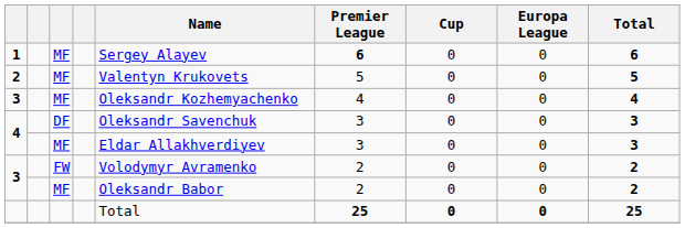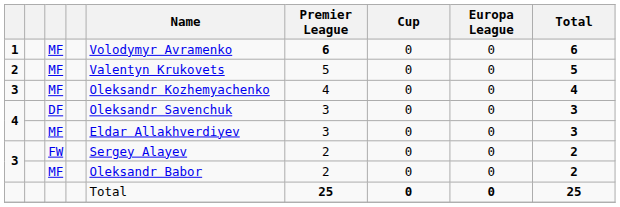 <table class="wikitable" style="text-align:center">
 <tr>
 <th width=15></th>
 <th width=15></th>
 <th width=15></th>
 <th width=15></th>
 <th width=200>Name</th>
 <th width=80><strong>Premier League</strong></th>
 <th width=80><strong>Cup</strong></th>
 <th width=80><strong>Europa League</strong></th>
 <th width=80>Total</th>
 </tr>
 <tr>
 <td><strong>1</strong></td>
 <td></td>
 <td><a href='#'>MF</a></td>
 <td></td>
-<td align=left><a href='#'>Sergey Alayev</a></td>
+<td align=left><a href='#'>Volodymyr Avramenko</a></td>
 <td><strong>6</strong></td>
 <td>0</td>
 <td>0</td>
 <td><strong>6</strong></td>
 </tr>
 <tr>
 <td><strong>2</strong></td>
 <td></td>
 <td><a href='#'>MF</a></td>
 <td></td>
 <td align=left><a href='#'>Valentyn Krukovets</a></td>
 <td>5</td>
 <td>0</td>
 <td>0</td>
 <td><strong>5</strong></td>
 </tr>
 <tr>
 <td><strong>3</strong></td>
 <td></td>
 <td><a href='#'>MF</a></td>
 <td></td>
 <td align=left><a href='#'>Oleksandr Kozhemyachenko</a></td>
 <td>4</td>
 <td>0</td>
 <td>0</td>
 <td><strong>4</strong></td>
 </tr>
 <tr>
 <td rowspan=2><strong>4</strong></td>
 <td></td>
 <td><a href='#'>DF</a></td>
 <td></td>
 <td align=left><a href='#'>Oleksandr Savenchuk</a></td>
 <td>3</td>
 <td>0</td>
 <td>0</td>
 <td><strong>3</strong></td>
 </tr>
 <tr>
 <td></td>
 <td><a href='#'>MF</a></td>
 <td></td>
 <td align=left><a href='#'>Eldar Allakhverdiyev</a></td>
 <td>3</td>
 <td>0</td>
 <td>0</td>
 <td><strong>3</strong></td>
 </tr>
 <tr>
 <td rowspan=2><strong>3</strong></td>
 <td></td>
 <td><a href='#'>FW</a></td>
 <td></td>
-<td align=left><a href='#'>Volodymyr Avramenko</a></td>
+<td align=left><a href='#'>Sergey Alayev</a></td>
 <td>2</td>
 <td>0</td>
 <td>0</td>
 <td><strong>2</strong></td>
 </tr>
 <tr>
 <td></td>
 <td><a href='#'>MF</a></td>
 <td></td>
 <td align=left><a href='#'>Oleksandr Babor</a></td>
 <td>2</td>
 <td>0</td>
 <td>0</td>
 <td><strong>2</strong></td>
 </tr>
 <tr>
 <td></td>
 <td></td>
 <td></td>
 <td></td>
 <td align=left>Total</td>
 <td><strong>25</strong></td>
 <td><strong>0</strong></td>
 <td><strong>0</strong></td>
 <td><strong>25</strong></td>
 </tr>
 <tr>
 </tr>
 </table>
